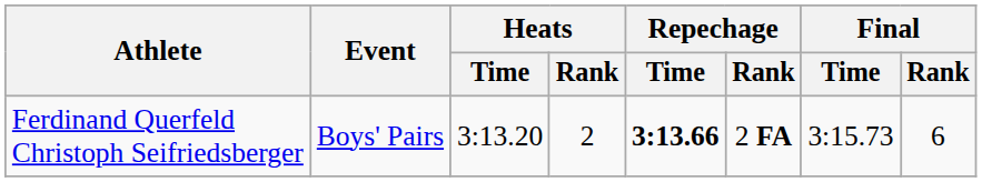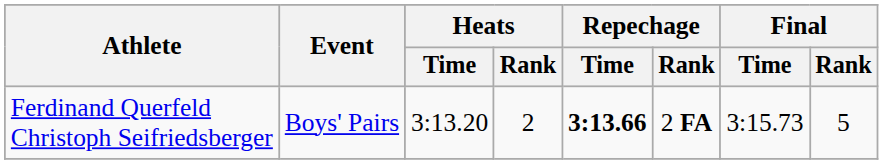 <table class="wikitable" style="font-size:90%">
 <tr>
 <th rowspan="2">Athlete</th>
 <th rowspan="2">Event</th>
 <th colspan="2">Heats</th>
 <th colspan="2">Repechage</th>
 <th colspan="2">Final</th>
 </tr>
 <tr style="font-size:95%">
 <th>Time</th>
 <th>Rank</th>
 <th>Time</th>
 <th>Rank</th>
 <th>Time</th>
 <th>Rank</th>
 </tr>
 <tr align=center>
 <td align=left><a href='#'>Ferdinand Querfeld</a><br><a href='#'>Christoph Seifriedsberger</a></td>
 <td align=left><a href='#'>Boys' Pairs</a></td>
 <td align=center>3:13.20</td>
 <td align=center>2</td>
 <td align=center><strong>3:13.66</strong></td>
 <td align=center>2 <strong>FA</strong></td>
 <td align=center>3:15.73</td>
-<td align=center>6</td>
+<td align=center>5</td>
 </tr>
 </table>
